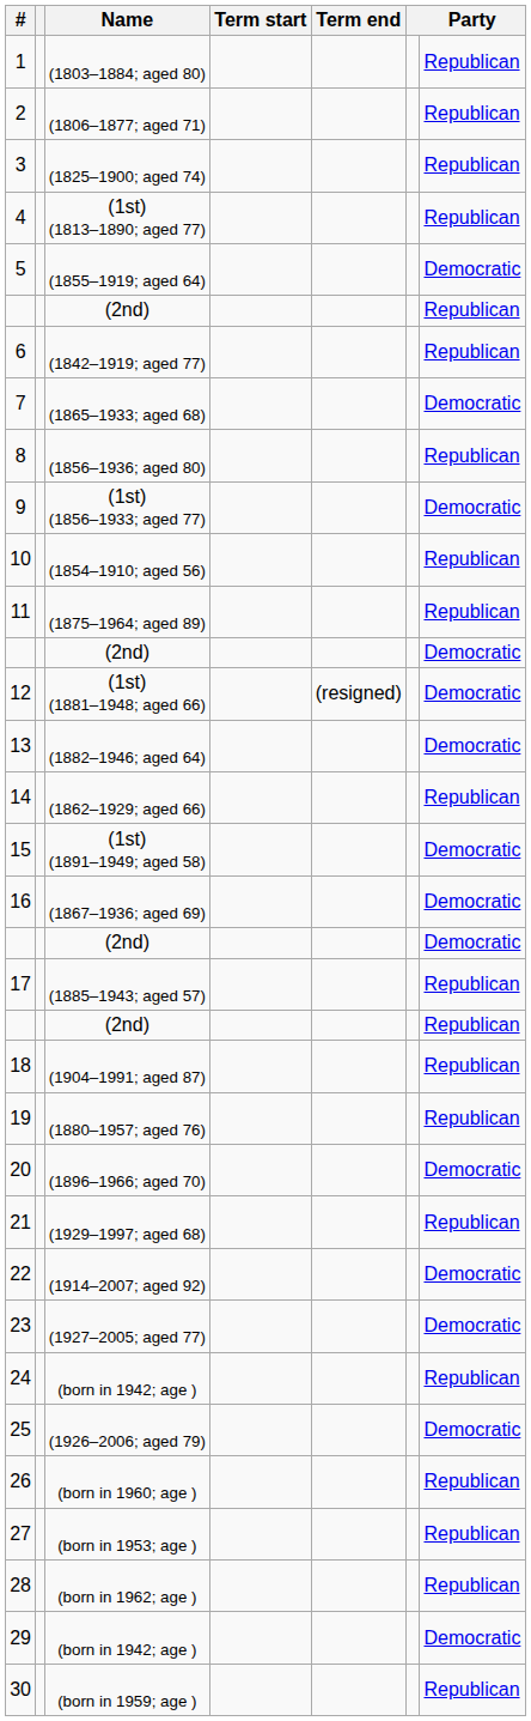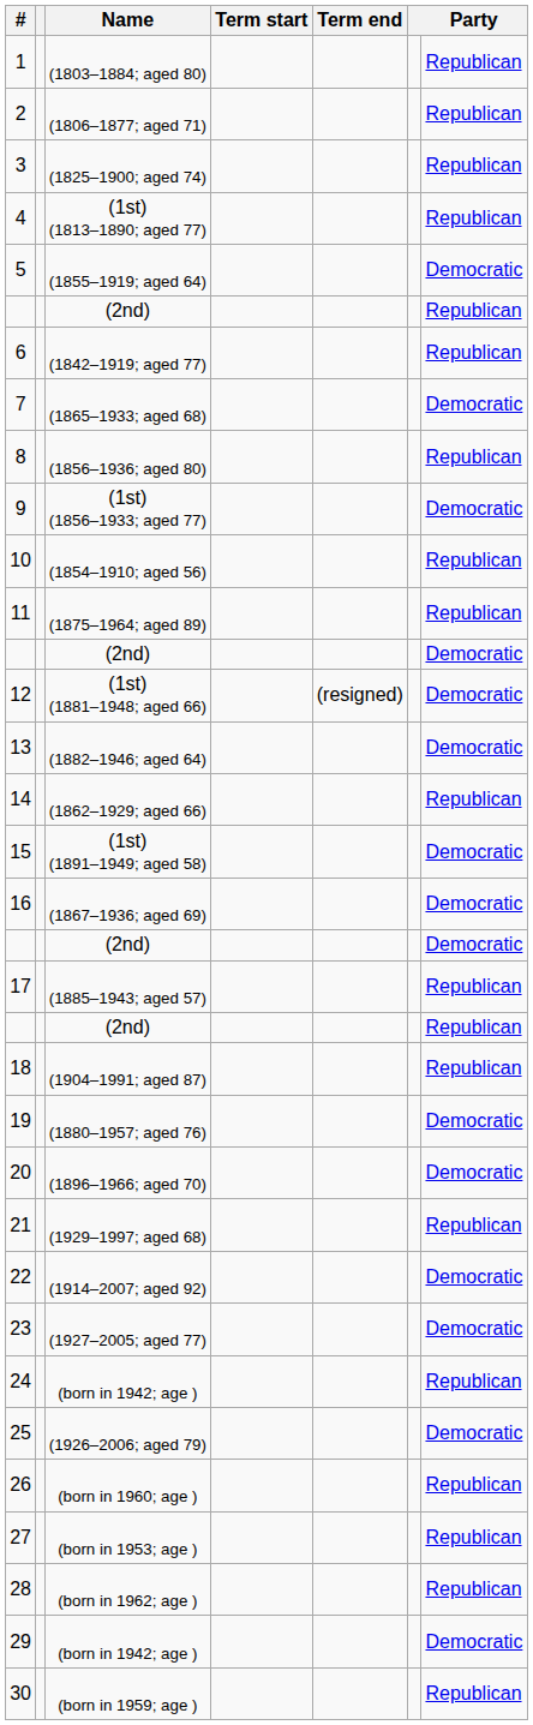 <table class="wikitable sortable">
 <tr>
 <th align=center>#</th>
 <th></th>
 <th>Name</th>
 <th>Term start</th>
 <th>Term end</th>
 <th class=unsortable> </th>
 <th style="border-left-style:hidden; padding:0.1em 0;">Party</th>
 </tr>
 <tr>
 <td align=center>1</td>
 <td></td>
 <td align="center"><br><small>(1803–1884; aged 80)</small></td>
 <td align=center></td>
 <td align=center></td>
 <td bgcolor=></td>
 <td><a href='#'>Republican</a></td>
 </tr>
 <tr>
 <td align=center>2</td>
 <td></td>
 <td align="center"><br><small>(1806–1877; aged 71)</small></td>
 <td align=center></td>
 <td align=center></td>
 <td bgcolor=></td>
 <td><a href='#'>Republican</a></td>
 </tr>
 <tr>
 <td align=center>3</td>
 <td></td>
 <td align="center"><br><small>(1825–1900; aged 74)</small></td>
 <td align=center></td>
 <td align=center></td>
 <td bgcolor=></td>
 <td><a href='#'>Republican</a></td>
 </tr>
 <tr>
 <td align=center>4</td>
 <td></td>
 <td align="center"> (1st)<br><small>(1813–1890; aged 77)</small></td>
 <td align=center></td>
 <td align=center></td>
 <td bgcolor=></td>
 <td><a href='#'>Republican</a></td>
 </tr>
 <tr>
 <td align=center>5</td>
 <td></td>
 <td align="center"><br><small>(1855–1919; aged 64)</small></td>
 <td align=center></td>
 <td align=center></td>
 <td bgcolor=></td>
 <td><a href='#'>Democratic</a></td>
 </tr>
 <tr>
 <td align=center></td>
 <td></td>
 <td align="center"> (2nd)</td>
 <td align=center></td>
 <td align=center></td>
 <td bgcolor=></td>
 <td><a href='#'>Republican</a></td>
 </tr>
 <tr>
 <td align=center>6</td>
 <td></td>
 <td align="center"><br><small>(1842–1919; aged 77)</small></td>
 <td align=center></td>
 <td align=center></td>
 <td bgcolor=></td>
 <td><a href='#'>Republican</a></td>
 </tr>
 <tr>
 <td align=center>7</td>
 <td></td>
 <td align="center"><br><small>(1865–1933; aged 68)</small></td>
 <td align=center></td>
 <td align=center></td>
 <td bgcolor=></td>
 <td><a href='#'>Democratic</a></td>
 </tr>
 <tr>
 <td align=center>8</td>
 <td></td>
 <td align="center"><br><small>(1856–1936; aged 80)</small></td>
 <td align=center></td>
 <td align=center></td>
 <td bgcolor=></td>
 <td><a href='#'>Republican</a></td>
 </tr>
 <tr>
 <td align=center>9</td>
 <td></td>
 <td align="center"> (1st)<br><small>(1856–1933; aged 77)</small></td>
 <td align=center></td>
 <td align=center></td>
 <td bgcolor=></td>
 <td><a href='#'>Democratic</a></td>
 </tr>
 <tr>
 <td align=center>10</td>
 <td></td>
 <td align="center"><br><small>(1854–1910; aged 56)</small></td>
 <td align=center></td>
 <td align=center></td>
 <td bgcolor=></td>
 <td><a href='#'>Republican</a></td>
 </tr>
 <tr>
 <td align=center>11</td>
 <td></td>
 <td align="center"><br><small>(1875–1964; aged 89)</small></td>
 <td align=center></td>
 <td align=center></td>
 <td bgcolor=></td>
 <td><a href='#'>Republican</a></td>
 </tr>
 <tr>
 <td align=center></td>
 <td></td>
 <td align="center"> (2nd)</td>
 <td align=center></td>
 <td align=center></td>
 <td bgcolor=></td>
 <td><a href='#'>Democratic</a></td>
 </tr>
 <tr>
 <td align=center>12</td>
 <td></td>
 <td align="center"> (1st)<br><small>(1881–1948; aged 66)</small></td>
 <td align=center></td>
 <td align=center> (resigned)</td>
 <td bgcolor=></td>
 <td><a href='#'>Democratic</a></td>
 </tr>
 <tr>
 <td align=center>13</td>
 <td></td>
 <td align="center"><br><small>(1882–1946; aged 64)</small></td>
 <td align=center></td>
 <td align=center></td>
 <td bgcolor=></td>
 <td><a href='#'>Democratic</a></td>
 </tr>
 <tr>
 <td align=center>14</td>
 <td></td>
 <td align="center"><br><small>(1862–1929; aged 66)</small></td>
 <td align=center></td>
 <td align=center></td>
 <td bgcolor=></td>
 <td><a href='#'>Republican</a></td>
 </tr>
 <tr>
 <td align=center>15</td>
 <td></td>
 <td align="center"> (1st)<br><small>(1891–1949; aged 58)</small></td>
 <td align=center></td>
 <td align=center></td>
 <td bgcolor=></td>
 <td><a href='#'>Democratic</a></td>
 </tr>
 <tr>
 <td align=center>16</td>
 <td></td>
 <td align="center"><br><small>(1867–1936; aged 69)</small></td>
 <td align=center></td>
 <td align=center></td>
 <td bgcolor=></td>
 <td><a href='#'>Democratic</a></td>
 </tr>
 <tr>
 <td align=center></td>
 <td></td>
 <td align="center"> (2nd)</td>
 <td align=center></td>
 <td align=center></td>
 <td bgcolor=></td>
 <td><a href='#'>Democratic</a></td>
 </tr>
 <tr>
 <td align=center>17</td>
 <td></td>
 <td align="center"><br><small>(1885–1943; aged 57)</small></td>
 <td align=center></td>
 <td align=center></td>
 <td bgcolor=></td>
 <td><a href='#'>Republican</a></td>
 </tr>
 <tr>
 <td align=center></td>
 <td></td>
 <td align="center"> (2nd)</td>
 <td align=center></td>
 <td align=center></td>
 <td bgcolor=></td>
 <td><a href='#'>Republican</a></td>
 </tr>
 <tr>
 <td align=center>18</td>
 <td></td>
 <td align="center"><br><small>(1904–1991; aged 87)</small></td>
 <td align=center></td>
 <td align=center></td>
 <td bgcolor=></td>
 <td><a href='#'>Republican</a></td>
 </tr>
 <tr>
 <td align=center>19</td>
 <td></td>
 <td align="center"><br><small>(1880–1957; aged 76)</small></td>
 <td align=center></td>
 <td align=center></td>
 <td bgcolor=></td>
-<td><a href='#'>Republican</a></td>
+<td><a href='#'>Democratic</a></td>
 </tr>
 <tr>
 <td align=center>20</td>
 <td></td>
 <td align="center"><br><small>(1896–1966; aged 70)</small></td>
 <td align=center></td>
 <td align=center></td>
 <td bgcolor=></td>
 <td><a href='#'>Democratic</a></td>
 </tr>
 <tr>
 <td align=center>21</td>
 <td></td>
 <td align="center"><br><small>(1929–1997; aged 68)</small></td>
 <td align=center></td>
 <td align=center></td>
 <td bgcolor=></td>
 <td><a href='#'>Republican</a></td>
 </tr>
 <tr>
 <td align=center>22</td>
 <td></td>
 <td align="center"><br><small>(1914–2007; aged 92)</small></td>
 <td align=center></td>
 <td align=center></td>
 <td bgcolor=></td>
 <td><a href='#'>Democratic</a></td>
 </tr>
 <tr>
 <td align=center>23</td>
 <td></td>
 <td align="center"><br><small>(1927–2005; aged 77)</small></td>
 <td align=center></td>
 <td align=center></td>
 <td bgcolor=></td>
 <td><a href='#'>Democratic</a></td>
 </tr>
 <tr>
 <td align=center>24</td>
 <td></td>
 <td align="center"><br><small>(born in 1942; age )</small></td>
 <td align=center></td>
 <td align=center></td>
 <td bgcolor=></td>
 <td><a href='#'>Republican</a></td>
 </tr>
 <tr>
 <td align=center>25</td>
 <td></td>
 <td align="center"><br><small>(1926–2006; aged 79)</small></td>
 <td align=center></td>
 <td align=center></td>
 <td bgcolor=></td>
 <td><a href='#'>Democratic</a></td>
 </tr>
 <tr>
 <td align=center>26</td>
 <td></td>
 <td align="center"><br><small>(born in 1960; age )</small></td>
 <td align=center></td>
 <td align=center></td>
 <td bgcolor=></td>
 <td><a href='#'>Republican</a></td>
 </tr>
 <tr>
 <td align=center>27</td>
 <td></td>
 <td align="center"><br><small>(born in 1953; age )</small></td>
 <td align=center></td>
 <td align=center></td>
 <td bgcolor=></td>
 <td><a href='#'>Republican</a></td>
 </tr>
 <tr>
 <td align=center>28</td>
 <td></td>
 <td align="center"><br><small>(born in 1962; age )</small></td>
 <td align=center></td>
 <td align=center></td>
 <td bgcolor=></td>
 <td><a href='#'>Republican</a></td>
 </tr>
 <tr>
 <td align=center>29</td>
 <td></td>
 <td align="center"><br><small>(born in 1942; age )</small></td>
 <td align=center></td>
 <td align=center></td>
 <td bgcolor=></td>
 <td><a href='#'>Democratic</a></td>
 </tr>
 <tr>
 <td align=center>30</td>
 <td></td>
 <td align="center"><br><small>(born in 1959; age )</small></td>
 <td align=center></td>
 <td align=center></td>
 <td bgcolor=></td>
 <td><a href='#'>Republican</a></td>
 </tr>
 </table>
